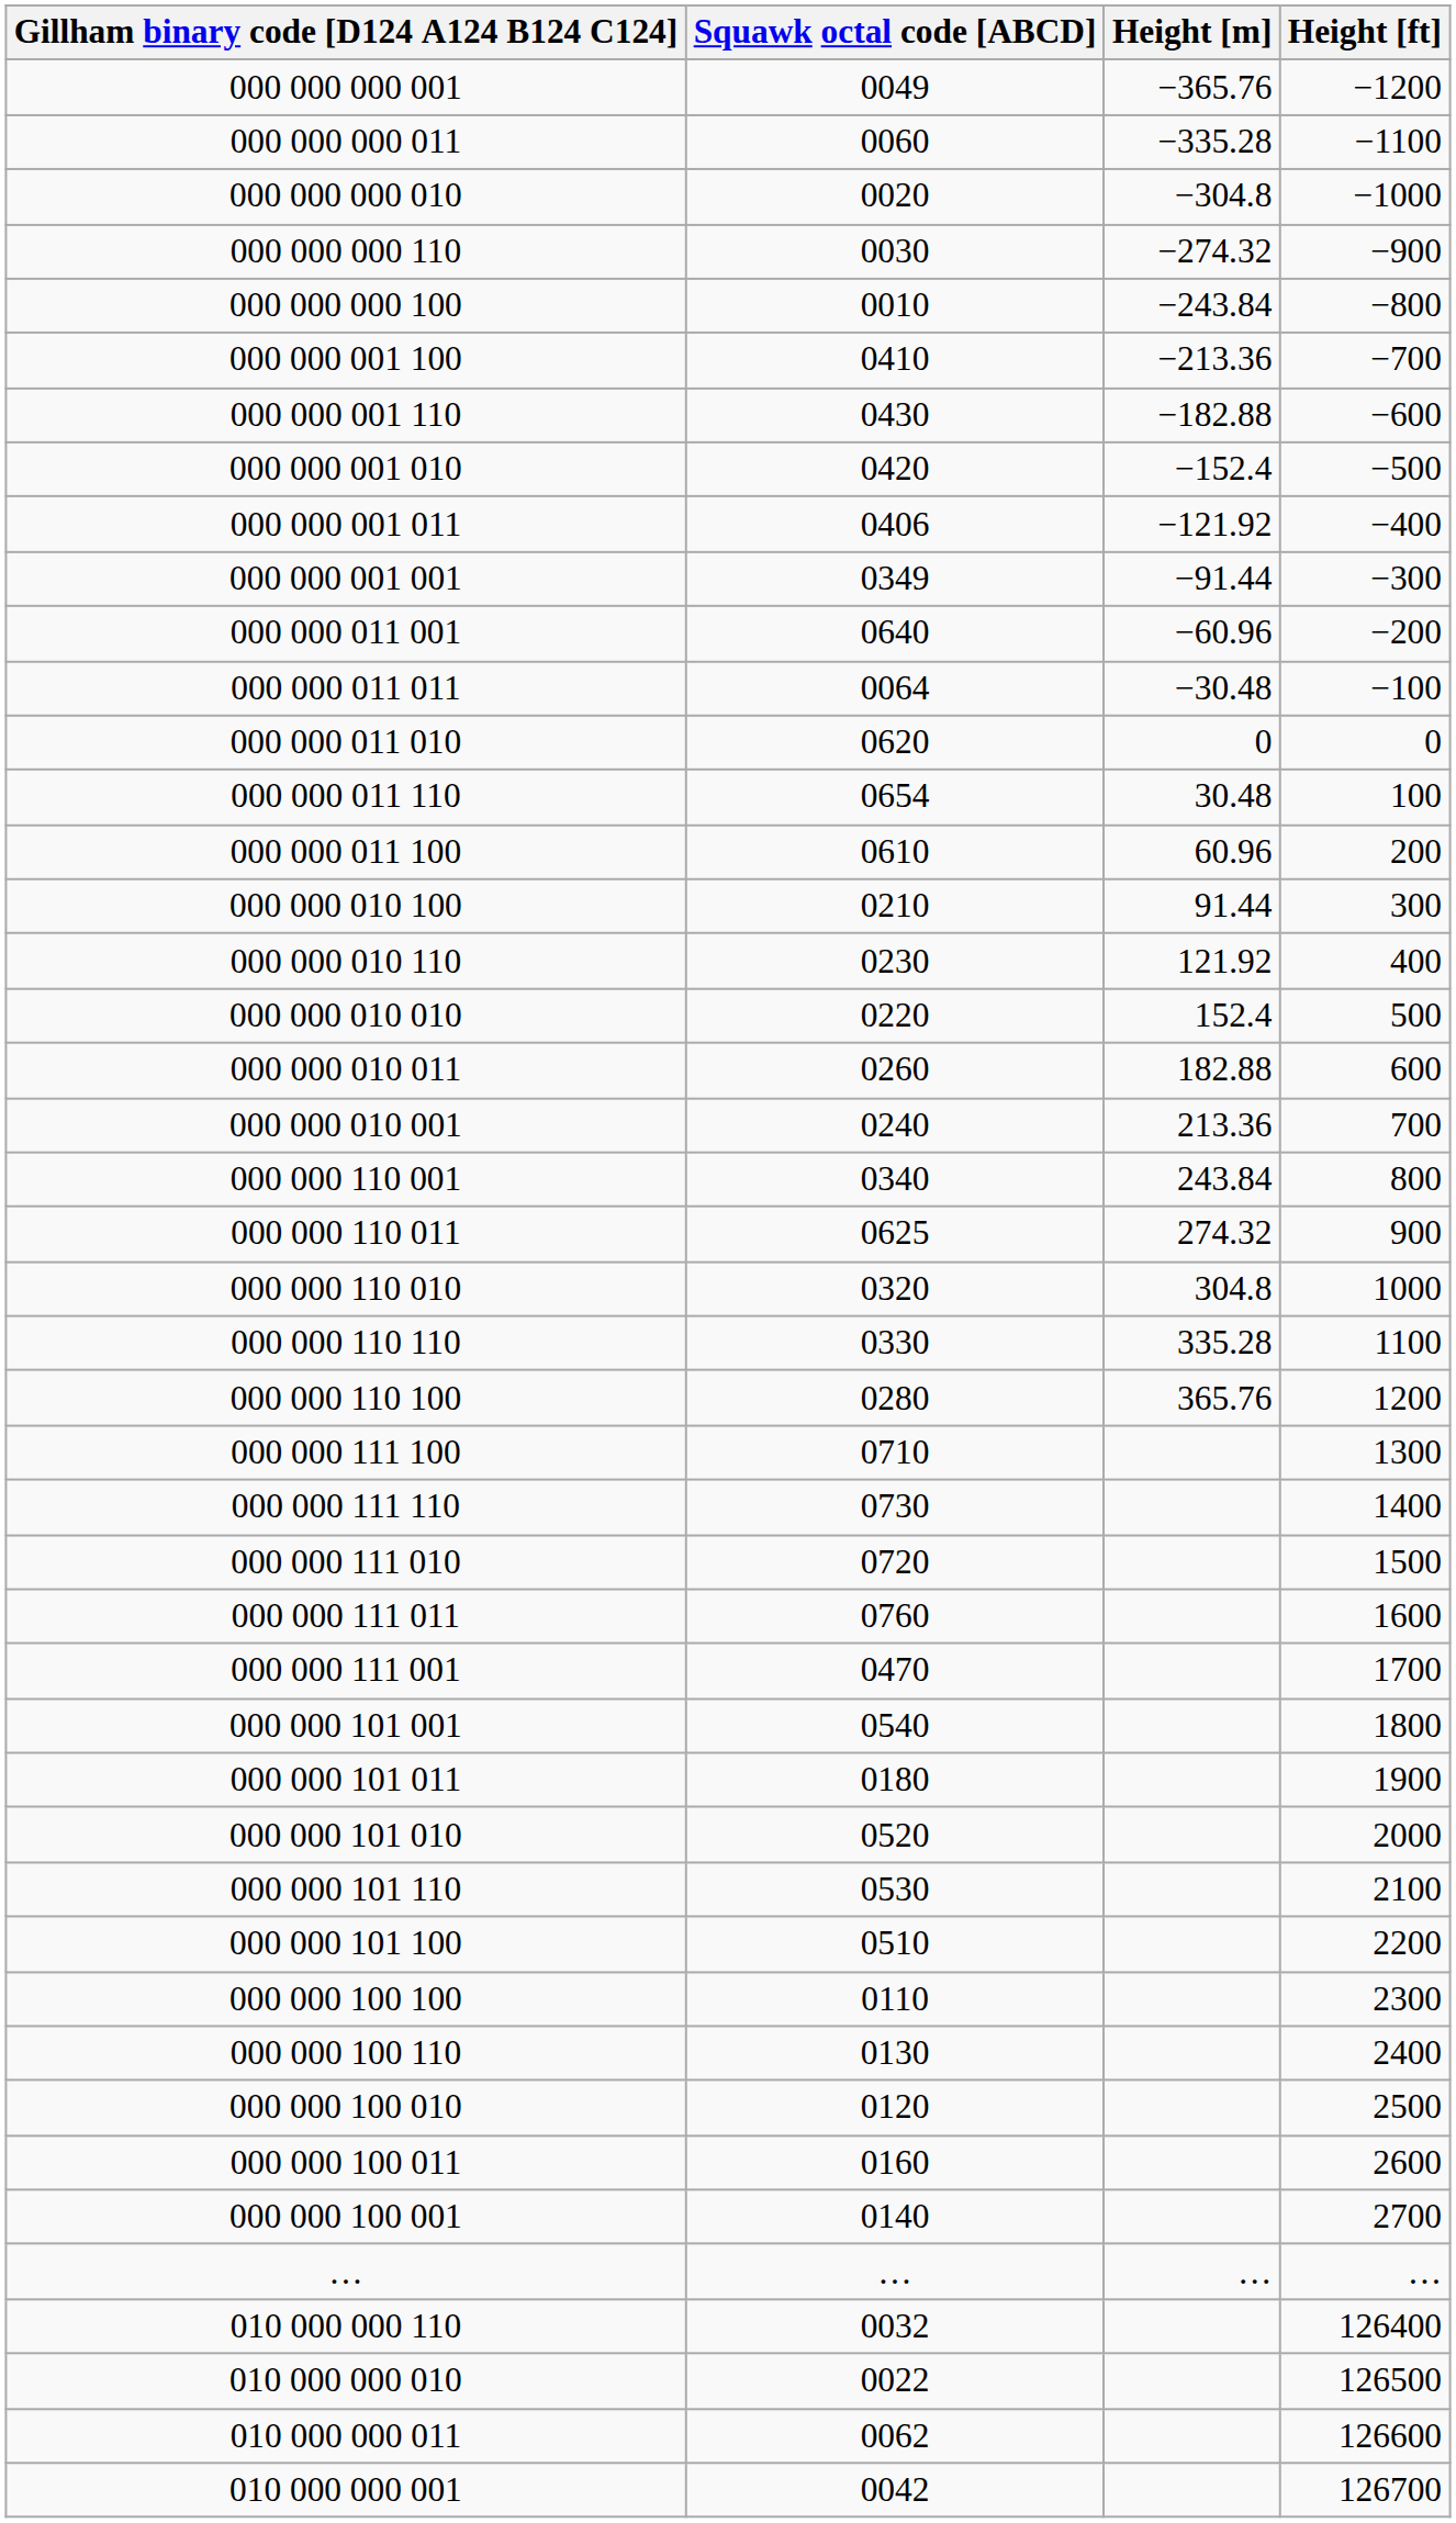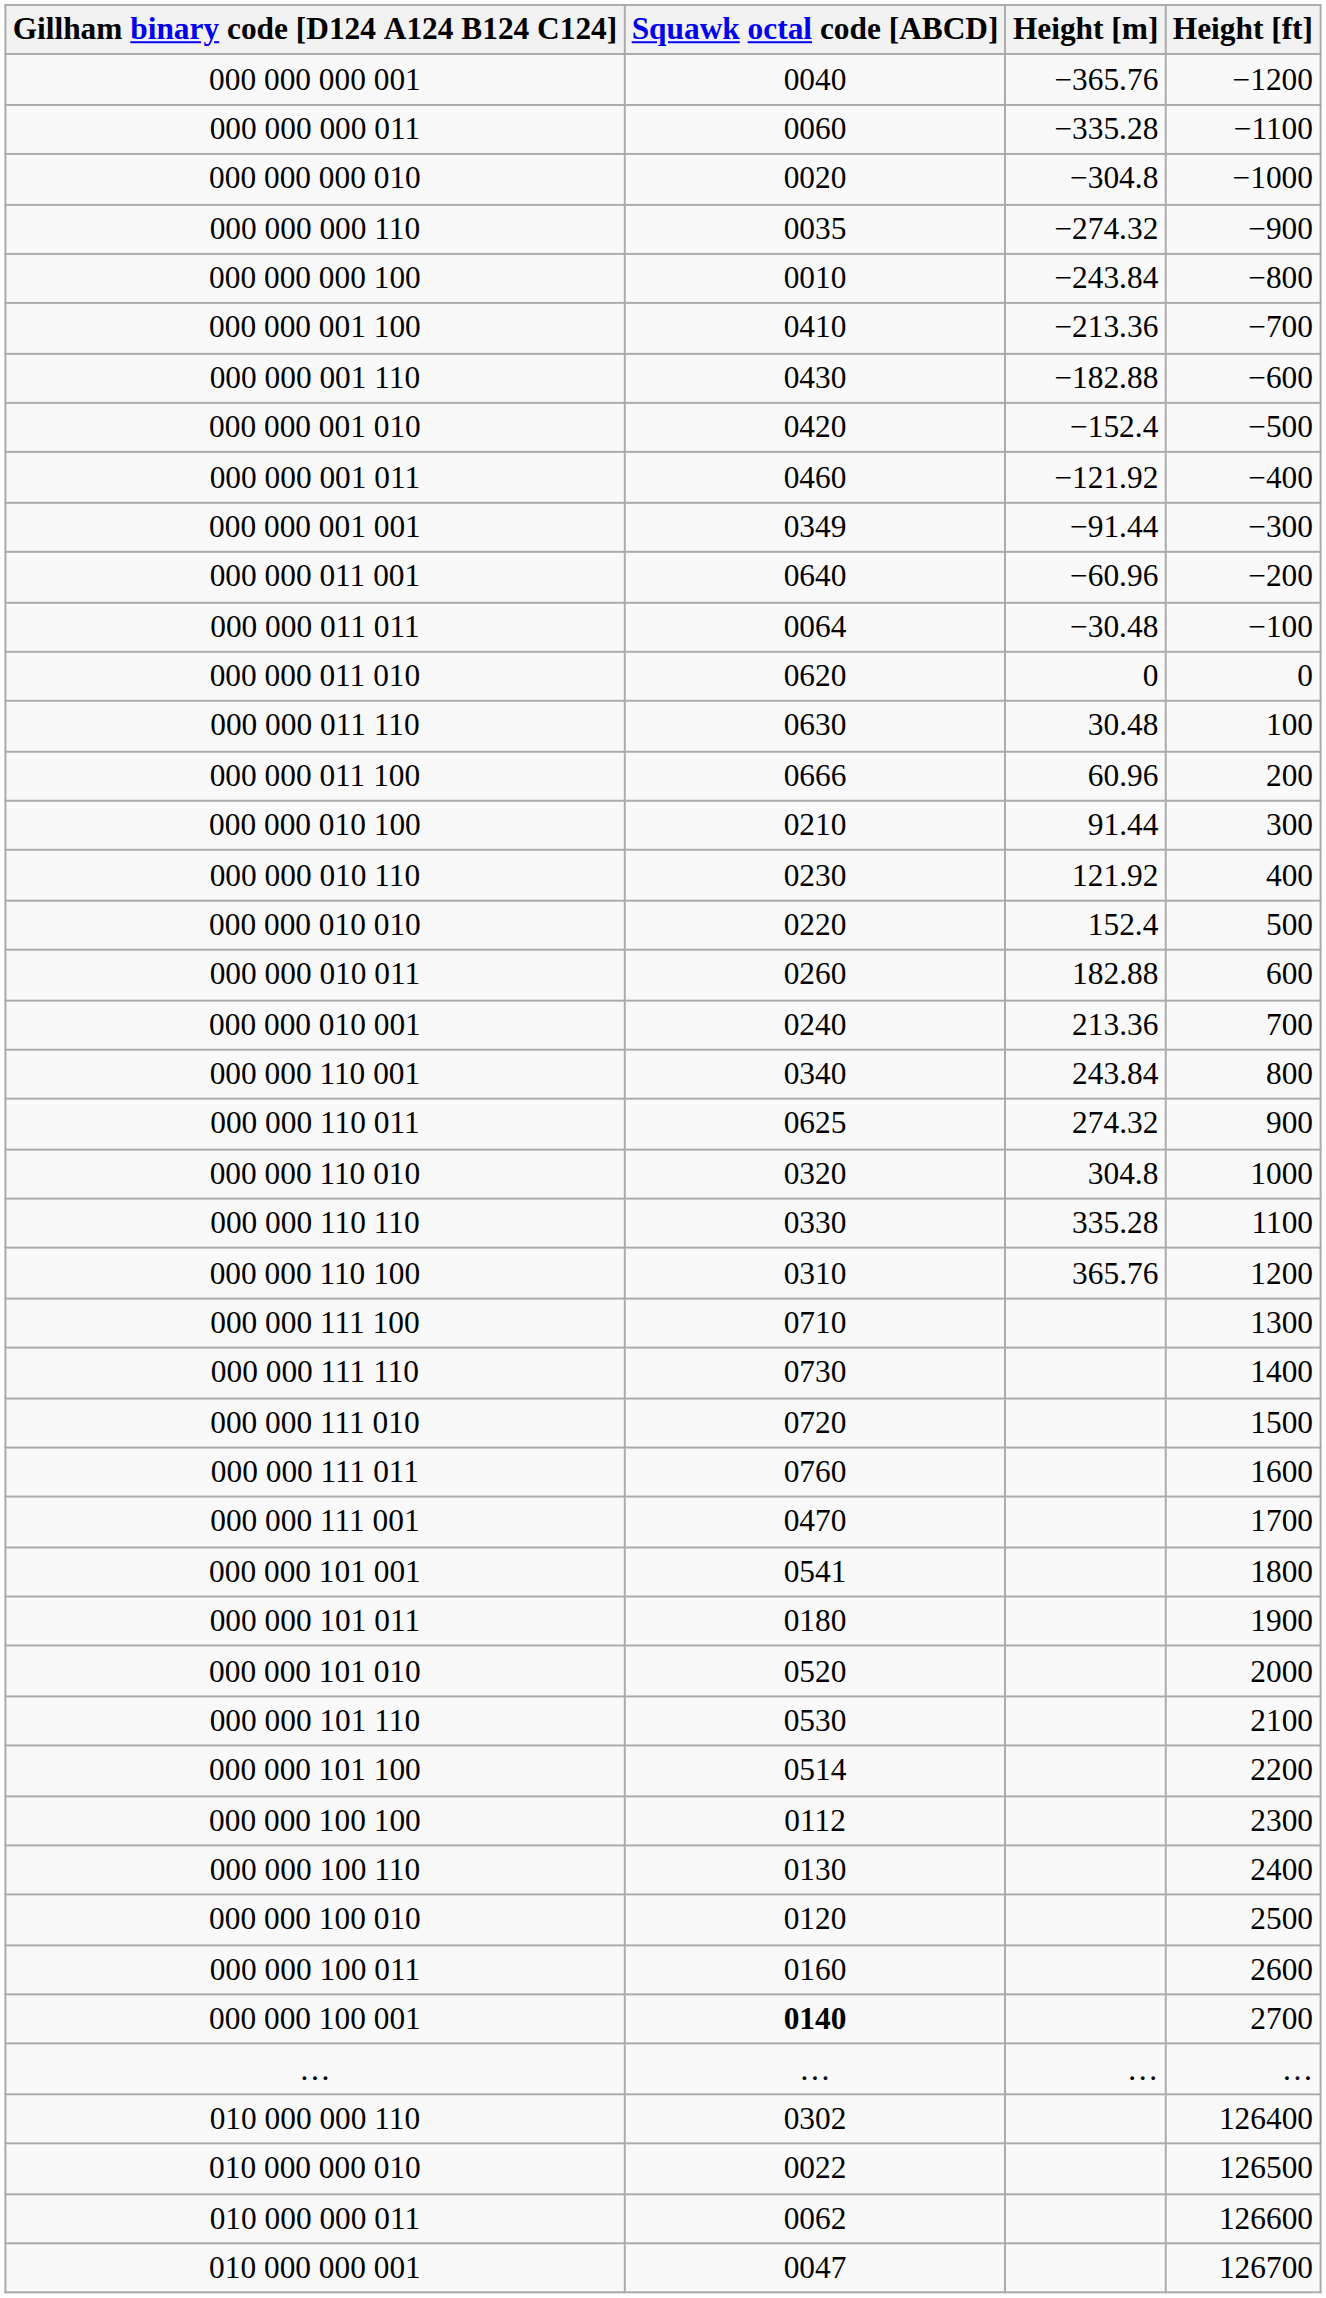 <table class="wikitable" style="margin-left:4em; text-align:right">
 <tr>
 <th>Gillham <a href='#'>binary</a> code [D124 A124 B124 C124]</th>
 <th><a href='#'>Squawk</a> <a href='#'>octal</a> code [ABCD]</th>
 <th>Height [m]</th>
 <th>Height [ft]</th>
 </tr>
 <tr>
 <td style="text-align:center;">000 000 000 001</td>
-<td style="text-align:center;">0049</td>
+<td style="text-align:center;">0040</td>
 <td>−365.76</td>
 <td>−1200</td>
 </tr>
 <tr>
 <td style="text-align:center;">000 000 000 011</td>
 <td style="text-align:center;">0060</td>
 <td>−335.28</td>
 <td>−1100</td>
 </tr>
 <tr>
 <td style="text-align:center;">000 000 000 010</td>
 <td style="text-align:center;">0020</td>
 <td>−304.8</td>
 <td>−1000</td>
 </tr>
 <tr>
 <td style="text-align:center;">000 000 000 110</td>
-<td style="text-align:center;">0030</td>
+<td style="text-align:center;">0035</td>
 <td>−274.32</td>
 <td>−900</td>
 </tr>
 <tr>
 <td style="text-align:center;">000 000 000 100</td>
 <td style="text-align:center;">0010</td>
 <td>−243.84</td>
 <td>−800</td>
 </tr>
 <tr>
 <td style="text-align:center;">000 000 001 100</td>
 <td style="text-align:center;">0410</td>
 <td>−213.36</td>
 <td>−700</td>
 </tr>
 <tr>
 <td style="text-align:center;">000 000 001 110</td>
 <td style="text-align:center;">0430</td>
 <td>−182.88</td>
 <td>−600</td>
 </tr>
 <tr>
 <td style="text-align:center;">000 000 001 010</td>
 <td style="text-align:center;">0420</td>
 <td>−152.4</td>
 <td>−500</td>
 </tr>
 <tr>
 <td style="text-align:center;">000 000 001 011</td>
-<td style="text-align:center;">0406</td>
+<td style="text-align:center;">0460</td>
 <td>−121.92</td>
 <td>−400</td>
 </tr>
 <tr>
 <td style="text-align:center;">000 000 001 001</td>
 <td style="text-align:center;">0349</td>
 <td>−91.44</td>
 <td>−300</td>
 </tr>
 <tr>
 <td style="text-align:center;">000 000 011 001</td>
 <td style="text-align:center;">0640</td>
 <td>−60.96</td>
 <td>−200</td>
 </tr>
 <tr>
 <td style="text-align:center;">000 000 011 011</td>
 <td style="text-align:center;">0064</td>
 <td>−30.48</td>
 <td>−100</td>
 </tr>
 <tr>
 <td style="text-align:center;">000 000 011 010</td>
 <td style="text-align:center;">0620</td>
 <td>0</td>
 <td>0</td>
 </tr>
 <tr>
 <td style="text-align:center;">000 000 011 110</td>
-<td style="text-align:center;">0654</td>
+<td style="text-align:center;">0630</td>
 <td>30.48</td>
 <td>100</td>
 </tr>
 <tr>
 <td style="text-align:center;">000 000 011 100</td>
-<td style="text-align:center;">0610</td>
+<td style="text-align:center;">0666</td>
 <td>60.96</td>
 <td>200</td>
 </tr>
 <tr>
 <td style="text-align:center;">000 000 010 100</td>
 <td style="text-align:center;">0210</td>
 <td>91.44</td>
 <td>300</td>
 </tr>
 <tr>
 <td style="text-align:center;">000 000 010 110</td>
 <td style="text-align:center;">0230</td>
 <td>121.92</td>
 <td>400</td>
 </tr>
 <tr>
 <td style="text-align:center;">000 000 010 010</td>
 <td style="text-align:center;">0220</td>
 <td>152.4</td>
 <td>500</td>
 </tr>
 <tr>
 <td style="text-align:center;">000 000 010 011</td>
 <td style="text-align:center;">0260</td>
 <td>182.88</td>
 <td>600</td>
 </tr>
 <tr>
 <td style="text-align:center;">000 000 010 001</td>
 <td style="text-align:center;">0240</td>
 <td>213.36</td>
 <td>700</td>
 </tr>
 <tr>
 <td style="text-align:center;">000 000 110 001</td>
 <td style="text-align:center;">0340</td>
 <td>243.84</td>
 <td>800</td>
 </tr>
 <tr>
 <td style="text-align:center;">000 000 110 011</td>
 <td style="text-align:center;">0625</td>
 <td>274.32</td>
 <td>900</td>
 </tr>
 <tr>
 <td style="text-align:center;">000 000 110 010</td>
 <td style="text-align:center;">0320</td>
 <td>304.8</td>
 <td>1000</td>
 </tr>
 <tr>
 <td style="text-align:center;">000 000 110 110</td>
 <td style="text-align:center;">0330</td>
 <td>335.28</td>
 <td>1100</td>
 </tr>
 <tr>
 <td style="text-align:center;">000 000 110 100</td>
-<td style="text-align:center;">0280</td>
+<td style="text-align:center;">0310</td>
 <td>365.76</td>
 <td>1200</td>
 </tr>
 <tr>
 <td style="text-align:center;">000 000 111 100</td>
 <td style="text-align:center;">0710</td>
 <td></td>
 <td>1300</td>
 </tr>
 <tr>
 <td style="text-align:center;">000 000 111 110</td>
 <td style="text-align:center;">0730</td>
 <td></td>
 <td>1400</td>
 </tr>
 <tr>
 <td style="text-align:center;">000 000 111 010</td>
 <td style="text-align:center;">0720</td>
 <td></td>
 <td>1500</td>
 </tr>
 <tr>
 <td style="text-align:center;">000 000 111 011</td>
 <td style="text-align:center;">0760</td>
 <td></td>
 <td>1600</td>
 </tr>
 <tr>
 <td style="text-align:center;">000 000 111 001</td>
 <td style="text-align:center;">0470</td>
 <td></td>
 <td>1700</td>
 </tr>
 <tr>
 <td style="text-align:center;">000 000 101 001</td>
-<td style="text-align:center;">0540</td>
+<td style="text-align:center;">0541</td>
 <td></td>
 <td>1800</td>
 </tr>
 <tr>
 <td style="text-align:center;">000 000 101 011</td>
 <td style="text-align:center;">0180</td>
 <td></td>
 <td>1900</td>
 </tr>
 <tr>
 <td style="text-align:center;">000 000 101 010</td>
 <td style="text-align:center;">0520</td>
 <td></td>
 <td>2000</td>
 </tr>
 <tr>
 <td style="text-align:center;">000 000 101 110</td>
 <td style="text-align:center;">0530</td>
 <td></td>
 <td>2100</td>
 </tr>
 <tr>
 <td style="text-align:center;">000 000 101 100</td>
-<td style="text-align:center;">0510</td>
+<td style="text-align:center;">0514</td>
 <td></td>
 <td>2200</td>
 </tr>
 <tr>
 <td style="text-align:center;">000 000 100 100</td>
-<td style="text-align:center;">0110</td>
+<td style="text-align:center;">0112</td>
 <td></td>
 <td>2300</td>
 </tr>
 <tr>
 <td style="text-align:center;">000 000 100 110</td>
 <td style="text-align:center;">0130</td>
 <td></td>
 <td>2400</td>
 </tr>
 <tr>
 <td style="text-align:center;">000 000 100 010</td>
 <td style="text-align:center;">0120</td>
 <td></td>
 <td>2500</td>
 </tr>
 <tr>
 <td style="text-align:center;">000 000 100 011</td>
 <td style="text-align:center;">0160</td>
 <td></td>
 <td>2600</td>
 </tr>
 <tr>
 <td style="text-align:center;">000 000 100 001</td>
-<td style="text-align:center;">0140</td>
+<td style="text-align:center;"><strong>0140</strong></td>
 <td></td>
 <td>2700</td>
 </tr>
 <tr>
 <td style="text-align:center;">…</td>
 <td style="text-align:center;">…</td>
 <td>…</td>
 <td>…</td>
 </tr>
 <tr>
 <td style="text-align:center;">010 000 000 110</td>
-<td style="text-align:center;">0032</td>
+<td style="text-align:center;">0302</td>
 <td></td>
 <td>126400</td>
 </tr>
 <tr>
 <td style="text-align:center;">010 000 000 010</td>
 <td style="text-align:center;">0022</td>
 <td></td>
 <td>126500</td>
 </tr>
 <tr>
 <td style="text-align:center;">010 000 000 011</td>
 <td style="text-align:center;">0062</td>
 <td></td>
 <td>126600</td>
 </tr>
 <tr>
 <td style="text-align:center;">010 000 000 001</td>
-<td style="text-align:center;">0042</td>
+<td style="text-align:center;">0047</td>
 <td></td>
 <td>126700</td>
 </tr>
 </table>
